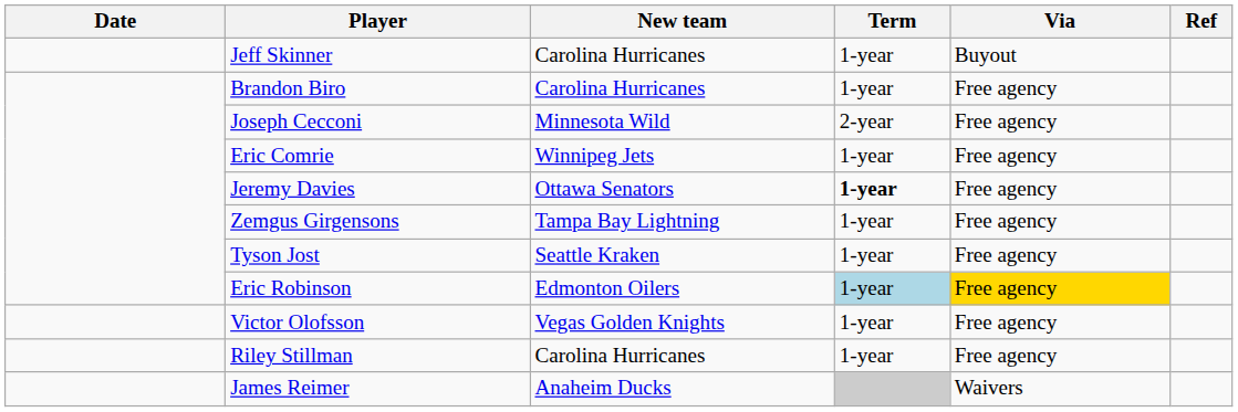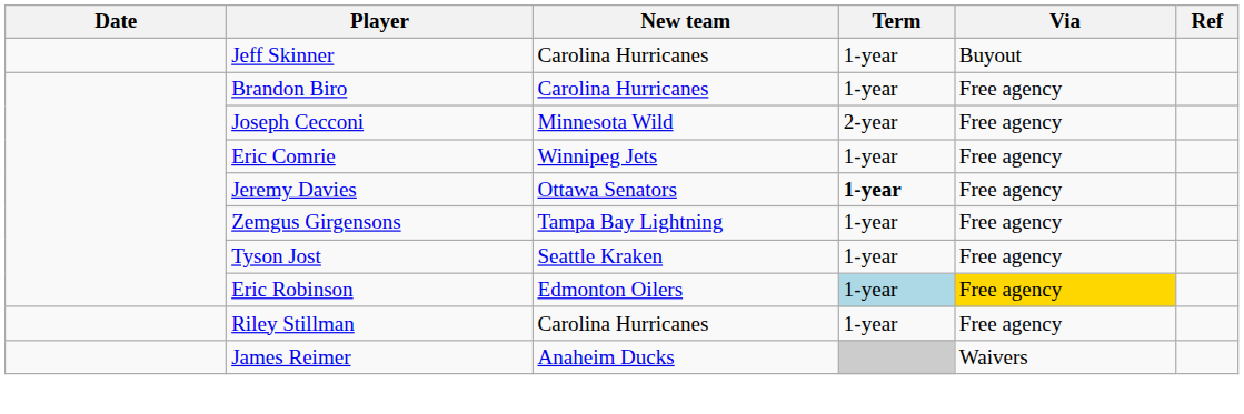 <table class="wikitable">
 <tr style="background:#ddd; text-align:center;">
 <th style="width: 10em;">Date</th>
 <th style="width: 14em;">Player</th>
 <th style="width: 14em;">New team</th>
 <th style="width: 5em;">Term</th>
 <th style="width: 10em;">Via</th>
 <th style="width: 2.5em;">Ref</th>
 </tr>
 <tr>
 <td></td>
 <td><a href='#'>Jeff Skinner</a></td>
 <td>Carolina Hurricanes</td>
 <td>1-year</td>
 <td>Buyout</td>
 <td></td>
 </tr>
 <tr>
 <td rowspan=7></td>
 <td><a href='#'>Brandon Biro</a></td>
 <td><a href='#'>Carolina Hurricanes</a></td>
 <td>1-year</td>
 <td>Free agency</td>
 <td></td>
 </tr>
 <tr>
 <td><a href='#'>Joseph Cecconi</a></td>
 <td><a href='#'>Minnesota Wild</a></td>
 <td>2-year</td>
 <td>Free agency</td>
 <td></td>
 </tr>
 <tr>
 <td><a href='#'>Eric Comrie</a></td>
 <td><a href='#'>Winnipeg Jets</a></td>
 <td>1-year</td>
 <td>Free agency</td>
 <td></td>
 </tr>
 <tr>
 <td><a href='#'>Jeremy Davies</a></td>
 <td><a href='#'>Ottawa Senators</a></td>
 <td><strong>1-year</strong></td>
 <td>Free agency</td>
 <td></td>
 </tr>
 <tr>
 <td><a href='#'>Zemgus Girgensons</a></td>
 <td><a href='#'>Tampa Bay Lightning</a></td>
 <td>1-year</td>
 <td>Free agency</td>
 <td></td>
 </tr>
 <tr>
 <td><a href='#'>Tyson Jost</a></td>
 <td><a href='#'>Seattle Kraken</a></td>
 <td>1-year</td>
 <td>Free agency</td>
 <td></td>
 </tr>
 <tr>
 <td><a href='#'>Eric Robinson</a></td>
 <td><a href='#'>Edmonton Oilers</a></td>
 <td style="background: lightblue;">1-year</td>
 <td style="background: gold;">Free agency</td>
 <td></td>
 </tr>
 <tr>
 <td></td>
-<td><a href='#'>Victor Olofsson</a></td>
-<td><a href='#'>Vegas Golden Knights</a></td>
-<td>1-year</td>
-<td>Free agency</td>
-<td></td>
-</tr>
-<tr>
-<td></td>
 <td><a href='#'>Riley Stillman</a></td>
 <td>Carolina Hurricanes</td>
 <td>1-year</td>
 <td>Free agency</td>
 <td></td>
 </tr>
 <tr>
 <td></td>
 <td><a href='#'>James Reimer</a></td>
 <td><a href='#'>Anaheim Ducks</a></td>
 <td style="background:#ccc;"></td>
 <td>Waivers</td>
 <td></td>
 </tr>
 </table>
